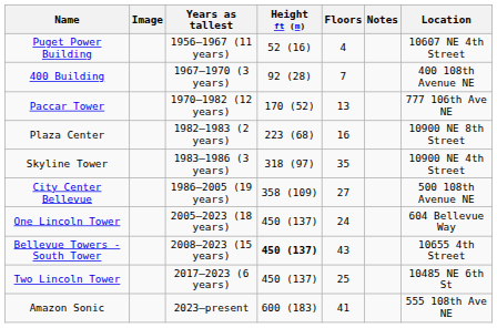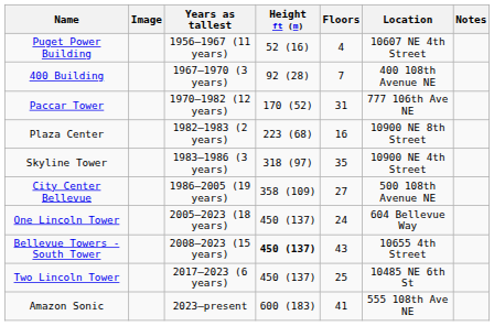 <table class="wikitable sortable" style="text-align:center">
 <tr>
 <th>Name</th>
 <th>Image</th>
 <th>Years as tallest</th>
 <th style="width:75px;">Height<br><small><a href='#'>ft</a> (<a href='#'>m</a>)</small></th>
 <th>Floors</th>
+<th>Location</th>
 <th class="unsortable">Notes</th>
-<th>Location</th>
 </tr>
 <tr>
 <td><a href='#'>Puget Power Building</a></td>
 <td></td>
 <td>1956–1967 (11 years)</td>
 <td>52 (16)</td>
 <td>4</td>
+<td>10607 NE 4th Street<br><small></small></td>
 <td></td>
-<td>10607 NE 4th Street<br><small></small></td>
 </tr>
 <tr>
 <td><a href='#'>400 Building</a></td>
 <td></td>
 <td>1967–1970 (3 years)</td>
 <td>92 (28)</td>
 <td>7</td>
+<td>400 108th Avenue NE<br><small></small></td>
 <td></td>
-<td>400 108th Avenue NE<br><small></small></td>
 </tr>
 <tr>
 <td><a href='#'>Paccar Tower</a></td>
 <td></td>
 <td>1970–1982 (12 years)</td>
 <td>170 (52)</td>
-<td>13</td>
+<td>31</td>
+<td>777 106th Ave NE<br><small></small></td>
 <td></td>
-<td>777 106th Ave NE<br><small></small></td>
 </tr>
 <tr>
 <td>Plaza Center</td>
 <td></td>
 <td>1982–1983 (2 years)</td>
 <td>223 (68)</td>
 <td>16</td>
+<td>10900 NE 8th Street<br><small></small></td>
 <td></td>
-<td>10900 NE 8th Street<br><small></small></td>
 </tr>
 <tr>
 <td>Skyline Tower</td>
 <td></td>
 <td>1983–1986 (3 years)</td>
 <td>318 (97)</td>
 <td>35</td>
+<td>10900 NE 4th Street<br><small></small></td>
 <td></td>
-<td>10900 NE 4th Street<br><small></small></td>
 </tr>
 <tr>
 <td><a href='#'>City Center Bellevue</a></td>
 <td></td>
 <td>1986–2005 (19 years)</td>
 <td>358 (109)</td>
 <td>27</td>
+<td>500 108th Avenue NE<br><small></small></td>
 <td></td>
-<td>500 108th Avenue NE<br><small></small></td>
 </tr>
 <tr>
 <td><a href='#'>One Lincoln Tower</a></td>
 <td></td>
 <td>2005–2023 (18 years)</td>
 <td>450 (137)</td>
 <td>24</td>
+<td>604 Bellevue Way<br><small></small></td>
 <td></td>
-<td>604 Bellevue Way<br><small></small></td>
 </tr>
 <tr>
 <td><a href='#'>Bellevue Towers - South Tower</a></td>
 <td></td>
 <td>2008–2023 (15 years)</td>
 <td><strong>450 (137)</strong></td>
 <td>43</td>
+<td>10655 4th Street<br><small></small></td>
 <td></td>
-<td>10655 4th Street<br><small></small></td>
 </tr>
 <tr>
 <td><a href='#'>Two Lincoln Tower</a></td>
 <td></td>
 <td>2017–2023 (6 years)</td>
 <td>450 (137)</td>
 <td>25</td>
+<td>10485 NE 6th St<br><small></small></td>
 <td></td>
-<td>10485 NE 6th St<br><small></small></td>
 </tr>
 <tr>
 <td>Amazon Sonic</td>
 <td></td>
 <td>2023–present</td>
 <td>600 (183)</td>
 <td>41</td>
+<td>555 108th Ave NE<br><small></small></td>
 <td></td>
-<td>555 108th Ave NE<br><small></small></td>
 </tr>
 </table>
